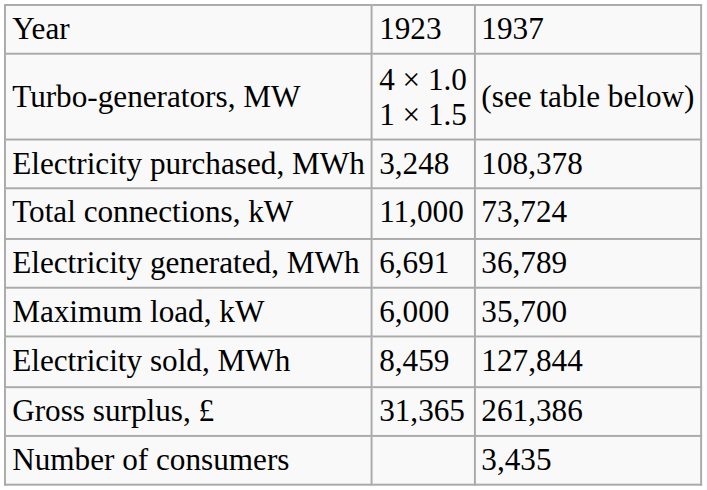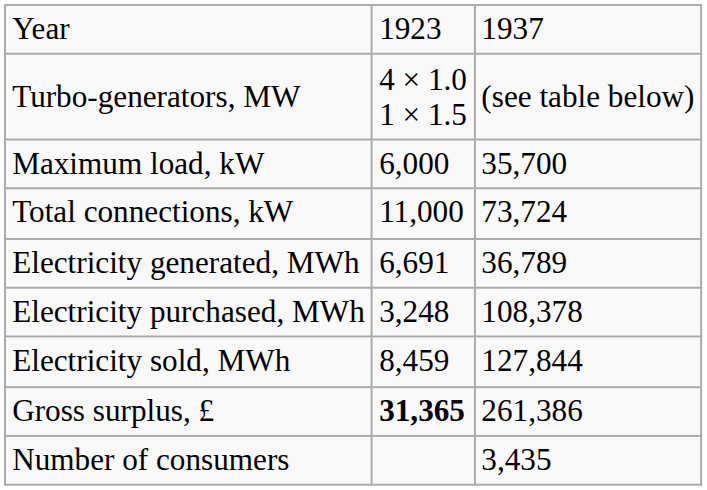 <table class="wikitable">
 <tr>
 <td>Year</td>
 <td>1923</td>
 <td>1937</td>
 </tr>
 <tr>
 <td>Turbo-generators,  MW</td>
 <td>4 ×  1.0<br>1 × 1.5</td>
 <td>(see table  below)</td>
 </tr>
 <tr>
-<td>Electricity  purchased, MWh</td>
-<td>3,248</td>
-<td>108,378</td>
+<td>Maximum load,  kW</td>
+<td>6,000</td>
+<td>35,700</td>
 </tr>
 <tr>
 <td>Total  connections, kW</td>
 <td>11,000</td>
 <td>73,724</td>
 </tr>
 <tr>
 <td>Electricity  generated, MWh</td>
 <td>6,691</td>
 <td>36,789</td>
 </tr>
 <tr>
-<td>Maximum load,  kW</td>
-<td>6,000</td>
-<td>35,700</td>
+<td>Electricity  purchased, MWh</td>
+<td>3,248</td>
+<td>108,378</td>
 </tr>
 <tr>
 <td>Electricity  sold, MWh</td>
 <td>8,459</td>
 <td>127,844</td>
 </tr>
 <tr>
 <td>Gross  surplus, £</td>
-<td>31,365</td>
+<td><strong>31,365</strong></td>
 <td>261,386</td>
 </tr>
 <tr>
 <td>Number of  consumers</td>
 <td></td>
 <td>3,435</td>
 </tr>
 </table>
